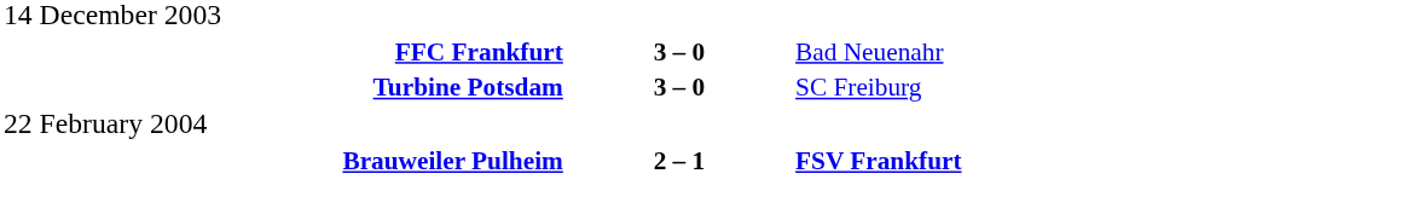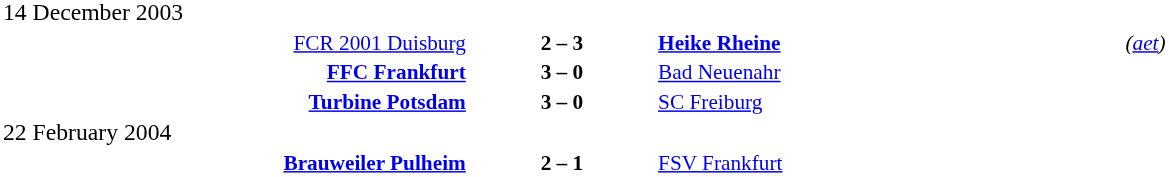 <table width=100% cellspacing=1>
 <tr>
 <th width=25%></th>
 <th width=10%></th>
 <th width=25%></th>
 <th></th>
 </tr>
 <tr>
 <td>14 December 2003</td>
+</tr>
+<tr style=font-size:90%>
+<td align=right><a href='#'>FCR 2001 Duisburg</a></td>
+<td align=center><strong>2 – 3</strong></td>
+<td><strong><a href='#'>Heike Rheine</a></strong></td>
+<td><em>(<a href='#'>aet</a>)</em></td>
 </tr>
 <tr style=font-size:90%>
 <td align=right><strong><a href='#'>FFC Frankfurt</a></strong></td>
 <td align=center><strong>3 – 0</strong></td>
 <td><a href='#'>Bad Neuenahr</a></td>
 </tr>
 <tr style=font-size:90%>
 <td align=right><strong><a href='#'>Turbine Potsdam</a></strong></td>
 <td align=center><strong>3 – 0</strong></td>
 <td><a href='#'>SC Freiburg</a></td>
 </tr>
 <tr>
 <td>22 February 2004</td>
 </tr>
 <tr style=font-size:90%>
 <td align=right><strong><a href='#'>Brauweiler Pulheim</a></strong></td>
 <td align=center><strong>2 – 1</strong></td>
-<td><strong><a href='#'>FSV Frankfurt</a></strong></td>
+<td><a href='#'>FSV Frankfurt</a></td>
 </tr>
 </table>
